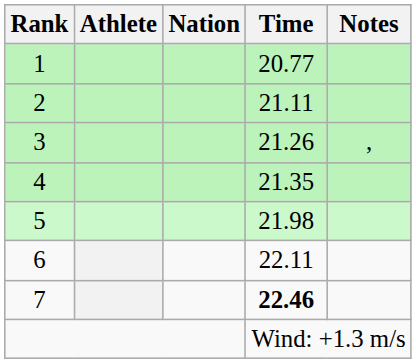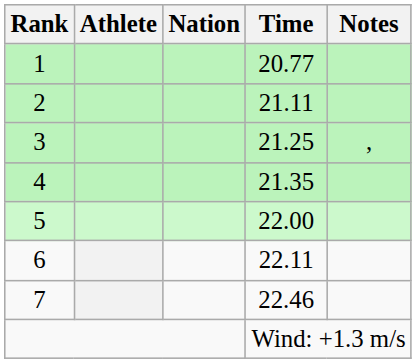 <table class="wikitable plainrowheaders sortable" style="text-align:center;">
 <tr>
 <th scope=col>Rank</th>
 <th scope=col>Athlete</th>
 <th scope=col>Nation</th>
 <th scope=col>Time</th>
 <th scope=col>Notes</th>
 </tr>
 <tr bgcolor=#bbf3bb>
 <td>1</td>
 <th scope=row style="background:#bbf3bb; text-align:left;"></th>
 <td align=left></td>
 <td>20.77</td>
 <td></td>
 </tr>
 <tr bgcolor=#bbf3bb>
 <td>2</td>
 <th scope=row style="background:#bbf3bb; text-align:left;"></th>
 <td align=left></td>
 <td>21.11</td>
 <td></td>
 </tr>
 <tr bgcolor=#bbf3bb>
 <td>3</td>
 <th scope=row style="background:#bbf3bb; text-align:left;"></th>
 <td align=left></td>
-<td>21.26</td>
+<td>21.25</td>
 <td>, </td>
 </tr>
 <tr bgcolor=#bbf3bb>
 <td>4</td>
 <th scope=row style="background:#bbf3bb; text-align:left;"></th>
 <td align=left></td>
 <td>21.35</td>
 <td></td>
 </tr>
 <tr bgcolor=#ccf9cc>
 <td>5</td>
 <th scope=row style="background:#ccf9cc; text-align:left;"></th>
 <td align=left></td>
-<td>21.98</td>
+<td>22.00</td>
 <td></td>
 </tr>
 <tr>
 <td>6</td>
 <th scope=row style=text-align:left;></th>
 <td align=left></td>
 <td>22.11</td>
 <td></td>
 </tr>
 <tr>
 <td>7</td>
 <th scope=row style=text-align:left;></th>
 <td align=left></td>
-<td><strong>22.46</strong></td>
+<td>22.46</td>
 <td></td>
 </tr>
 <tr class=sortbottom>
 <td colspan=3></td>
 <td colspan=2 style=text-align:left;>Wind: +1.3 m/s</td>
 </tr>
 </table>
